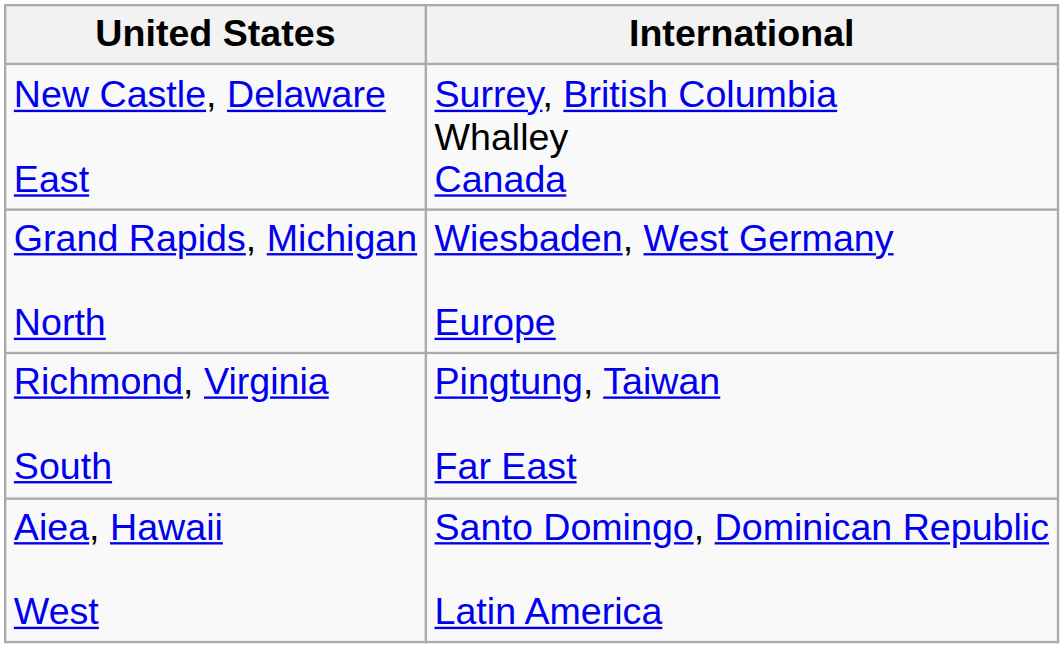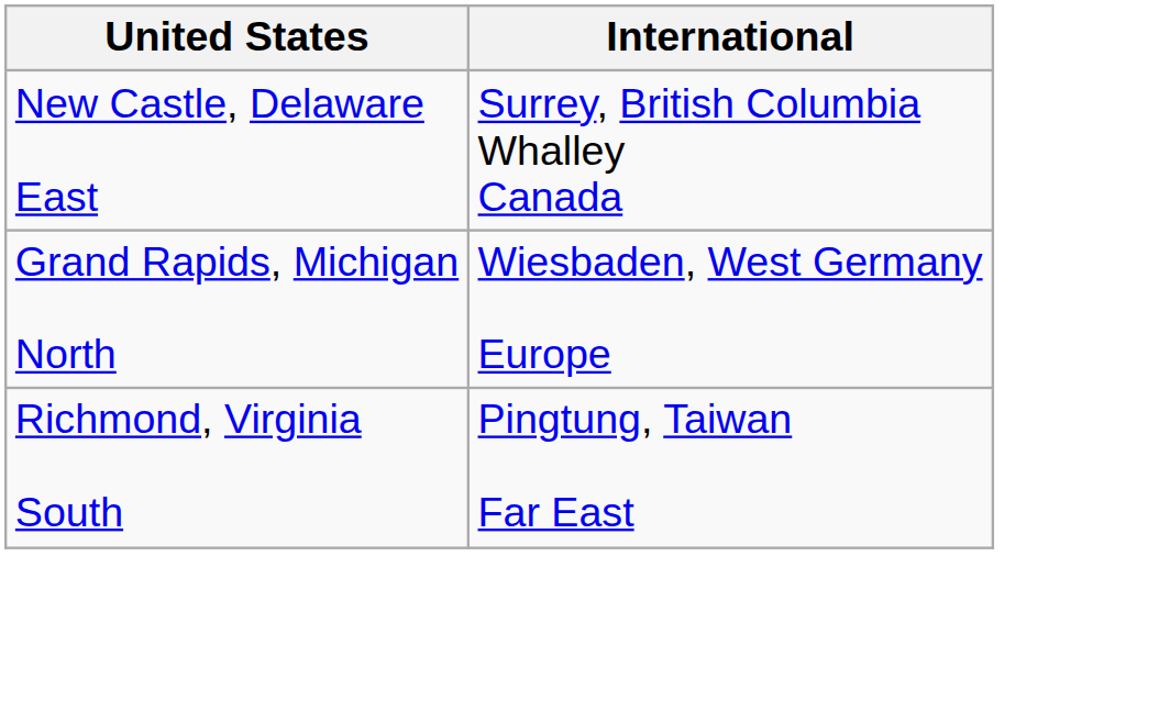 <table class="wikitable">
 <tr>
 <th>United States</th>
 <th>International</th>
 </tr>
 <tr>
 <td> <a href='#'>New Castle</a>, <a href='#'>Delaware</a><br><br><a href='#'>East</a></td>
 <td> <a href='#'>Surrey</a>, <a href='#'>British Columbia</a><br>Whalley<br><a href='#'>Canada</a></td>
 </tr>
 <tr>
 <td> <a href='#'>Grand Rapids</a>, <a href='#'>Michigan</a><br><br><a href='#'>North</a></td>
 <td> <a href='#'>Wiesbaden</a>, <a href='#'>West Germany</a><br><br><a href='#'>Europe</a></td>
 </tr>
 <tr>
 <td> <a href='#'>Richmond</a>, <a href='#'>Virginia</a><br><br><a href='#'>South</a></td>
 <td> <a href='#'>Pingtung</a>, <a href='#'>Taiwan</a><br><br><a href='#'>Far East</a></td>
 </tr>
-<tr>
-<td> <a href='#'>Aiea</a>, <a href='#'>Hawaii</a><br><br><a href='#'>West</a></td>
-<td> <a href='#'>Santo Domingo</a>, <a href='#'>Dominican Republic</a><br> <br><a href='#'>Latin America</a></td>
-</tr>
 </table>
